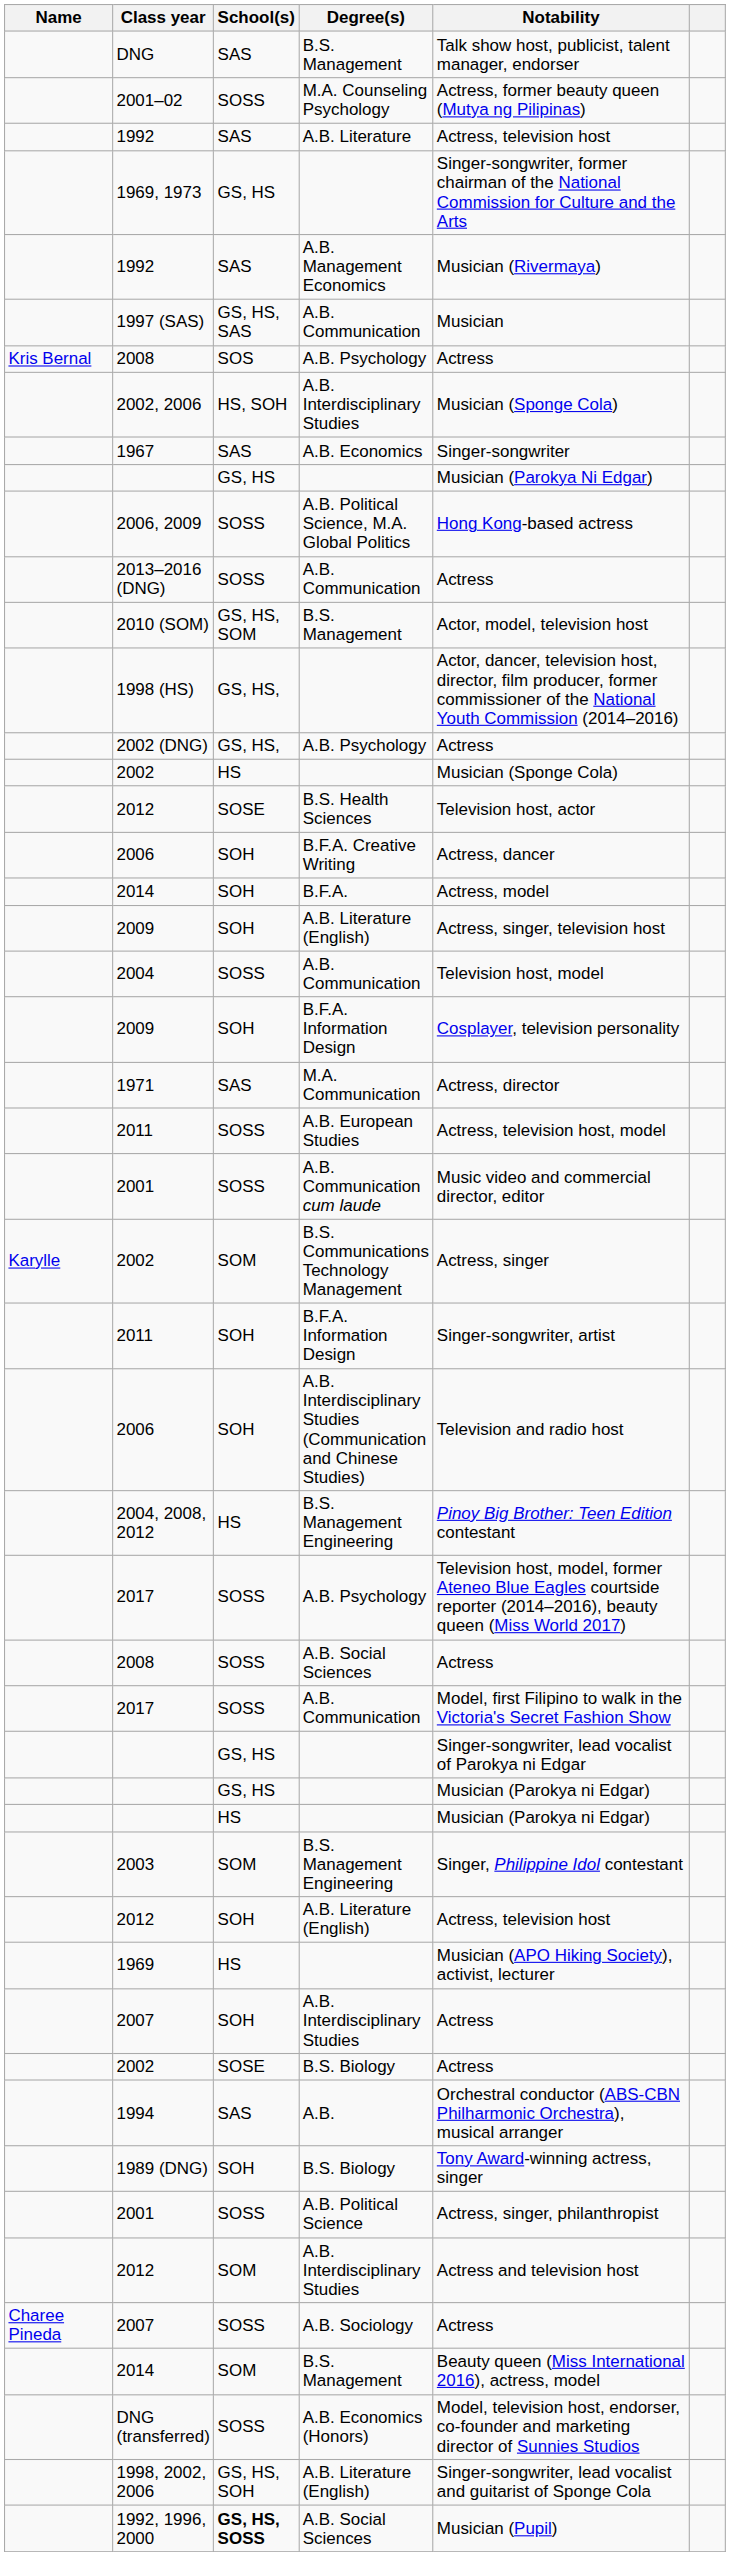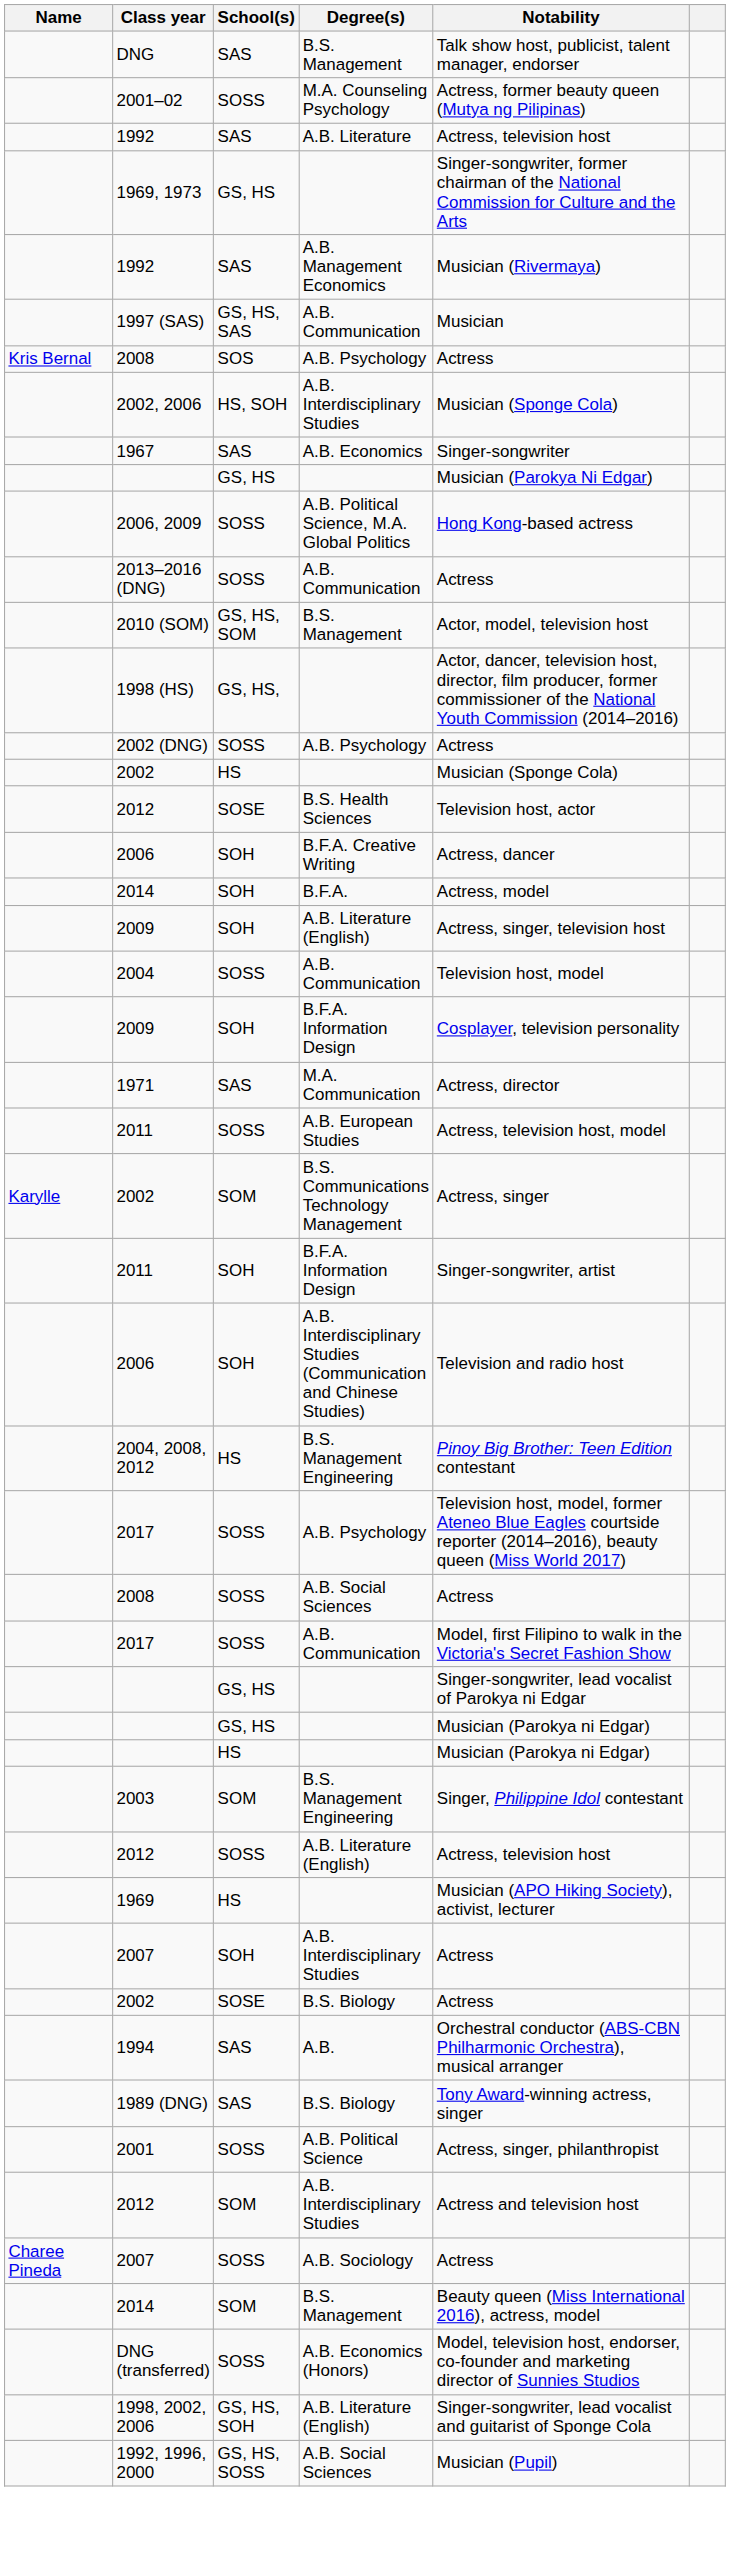 <table class="wikitable sortable" style="width:77%">
 <tr>
 <th style="width:15%;">Name</th>
 <th style="width:5%;">Class year</th>
 <th style="width:5%;">School(s)</th>
 <th style="width:15%;">Degree(s)</th>
 <th style="width:*;" class="unsortable">Notability</th>
 <th style="width:5%;" class="unsortable"></th>
 </tr>
 <tr>
 <td></td>
 <td>DNG</td>
 <td>SAS</td>
 <td>B.S. Management</td>
 <td>Talk show host, publicist, talent manager, endorser</td>
 <td></td>
 </tr>
 <tr>
 <td></td>
 <td>2001–02</td>
 <td>SOSS</td>
 <td>M.A. Counseling Psychology</td>
 <td>Actress, former beauty queen (<a href='#'>Mutya ng Pilipinas</a>)</td>
 <td></td>
 </tr>
 <tr>
 <td></td>
 <td>1992</td>
 <td>SAS</td>
 <td>A.B. Literature</td>
 <td>Actress, television host</td>
 <td></td>
 </tr>
 <tr>
 <td></td>
 <td>1969, 1973</td>
 <td>GS, HS</td>
 <td></td>
 <td>Singer-songwriter, former chairman of the <a href='#'>National Commission for Culture and the Arts</a></td>
 <td></td>
 </tr>
 <tr>
 <td></td>
 <td>1992</td>
 <td>SAS</td>
 <td>A.B. Management Economics</td>
 <td>Musician (<a href='#'>Rivermaya</a>)</td>
 <td></td>
 </tr>
 <tr>
 <td></td>
 <td>1997 (SAS)</td>
 <td>GS, HS, SAS</td>
 <td>A.B. Communication</td>
 <td>Musician</td>
 <td></td>
 </tr>
 <tr>
 <td><a href='#'>Kris Bernal</a></td>
 <td>2008</td>
 <td>SOS</td>
 <td>A.B. Psychology</td>
 <td>Actress</td>
 <td></td>
 </tr>
 <tr>
 <td></td>
 <td>2002, 2006</td>
 <td>HS, SOH</td>
 <td>A.B. Interdisciplinary Studies</td>
 <td>Musician (<a href='#'>Sponge Cola</a>)</td>
 <td></td>
 </tr>
 <tr>
 <td></td>
 <td>1967</td>
 <td>SAS</td>
 <td>A.B. Economics</td>
 <td>Singer-songwriter</td>
 <td></td>
 </tr>
 <tr>
 <td></td>
 <td></td>
 <td>GS, HS</td>
 <td></td>
 <td>Musician (<a href='#'>Parokya Ni Edgar</a>)</td>
 <td></td>
 </tr>
 <tr>
 <td></td>
 <td>2006, 2009</td>
 <td>SOSS</td>
 <td>A.B. Political Science, M.A. Global Politics</td>
 <td><a href='#'>Hong Kong</a>-based actress</td>
 <td></td>
 </tr>
 <tr>
 <td></td>
 <td>2013–2016 (DNG)</td>
 <td>SOSS</td>
 <td>A.B. Communication</td>
 <td>Actress</td>
 <td></td>
 </tr>
 <tr>
 <td></td>
 <td>2010 (SOM)</td>
 <td>GS, HS, SOM</td>
 <td>B.S. Management</td>
 <td>Actor, model, television host</td>
 <td></td>
 </tr>
 <tr>
 <td></td>
 <td>1998 (HS)</td>
 <td>GS, HS,</td>
 <td></td>
 <td>Actor, dancer, television host, director, film producer, former commissioner of the <a href='#'>National Youth Commission</a> (2014–2016)</td>
 <td></td>
 </tr>
 <tr>
 <td></td>
 <td>2002 (DNG)</td>
-<td>GS, HS,</td>
+<td>SOSS</td>
 <td>A.B. Psychology</td>
 <td>Actress</td>
 <td></td>
 </tr>
 <tr>
 <td></td>
 <td>2002</td>
 <td>HS</td>
 <td></td>
 <td>Musician (Sponge Cola)</td>
 <td></td>
 </tr>
 <tr>
 <td></td>
 <td>2012</td>
 <td>SOSE</td>
 <td>B.S. Health Sciences</td>
 <td>Television host, actor</td>
 <td></td>
 </tr>
 <tr>
 <td></td>
 <td>2006</td>
 <td>SOH</td>
 <td>B.F.A. Creative Writing</td>
 <td>Actress, dancer</td>
 <td></td>
 </tr>
 <tr>
 <td></td>
 <td>2014</td>
 <td>SOH</td>
 <td>B.F.A.</td>
 <td>Actress, model</td>
 <td></td>
 </tr>
 <tr>
 <td></td>
 <td>2009</td>
 <td>SOH</td>
 <td>A.B. Literature (English)</td>
 <td>Actress, singer, television host</td>
 <td></td>
 </tr>
 <tr>
 <td></td>
 <td>2004</td>
 <td>SOSS</td>
 <td>A.B. Communication</td>
 <td>Television host, model</td>
 <td></td>
 </tr>
 <tr>
 <td></td>
 <td>2009</td>
 <td>SOH</td>
 <td>B.F.A. Information Design</td>
 <td><a href='#'>Cosplayer</a>, television personality</td>
 <td></td>
 </tr>
 <tr>
 <td></td>
 <td>1971</td>
 <td>SAS</td>
 <td>M.A. Communication</td>
 <td>Actress, director</td>
 <td></td>
 </tr>
 <tr>
 <td></td>
 <td>2011</td>
 <td>SOSS</td>
 <td>A.B. European Studies</td>
 <td>Actress, television host, model</td>
-<td></td>
-</tr>
-<tr>
-<td></td>
-<td>2001</td>
-<td>SOSS</td>
-<td>A.B. Communication <em>cum laude</em></td>
-<td>Music video and commercial director, editor</td>
 <td></td>
 </tr>
 <tr>
 <td><a href='#'>Karylle</a></td>
 <td>2002</td>
 <td>SOM</td>
 <td>B.S. Communications Technology Management</td>
 <td>Actress, singer</td>
 <td></td>
 </tr>
 <tr>
 <td></td>
 <td>2011</td>
 <td>SOH</td>
 <td>B.F.A. Information Design</td>
 <td>Singer-songwriter, artist</td>
 <td></td>
 </tr>
 <tr>
 <td></td>
 <td>2006</td>
 <td>SOH</td>
 <td>A.B. Interdisciplinary Studies (Communication and Chinese Studies)</td>
 <td>Television and radio host</td>
 <td></td>
 </tr>
 <tr>
 <td></td>
 <td>2004, 2008, 2012</td>
 <td>HS</td>
 <td>B.S. Management Engineering</td>
 <td><em><a href='#'>Pinoy Big Brother: Teen Edition</a></em> contestant</td>
 <td></td>
 </tr>
 <tr>
 <td></td>
 <td>2017</td>
 <td>SOSS</td>
 <td>A.B. Psychology</td>
 <td>Television host, model, former <a href='#'>Ateneo Blue Eagles</a> courtside reporter (2014–2016), beauty queen (<a href='#'>Miss World 2017</a>)</td>
 <td></td>
 </tr>
 <tr>
 <td></td>
 <td>2008</td>
 <td>SOSS</td>
 <td>A.B. Social Sciences</td>
 <td>Actress</td>
 <td></td>
 </tr>
 <tr>
 <td></td>
 <td>2017</td>
 <td>SOSS</td>
 <td>A.B. Communication</td>
 <td>Model, first Filipino to walk in the <a href='#'>Victoria's Secret Fashion Show</a></td>
 <td></td>
 </tr>
 <tr>
 <td></td>
 <td></td>
 <td>GS, HS</td>
 <td></td>
 <td>Singer-songwriter, lead vocalist of Parokya ni Edgar</td>
 <td></td>
 </tr>
 <tr>
 <td></td>
 <td></td>
 <td>GS, HS</td>
 <td></td>
 <td>Musician (Parokya ni Edgar)</td>
 <td></td>
 </tr>
 <tr>
 <td></td>
 <td></td>
 <td>HS</td>
 <td></td>
 <td>Musician (Parokya ni Edgar)</td>
 <td></td>
 </tr>
 <tr>
 <td></td>
 <td>2003</td>
 <td>SOM</td>
 <td>B.S. Management Engineering</td>
 <td>Singer, <em><a href='#'>Philippine Idol</a></em> contestant</td>
 <td></td>
 </tr>
 <tr>
 <td></td>
 <td>2012</td>
-<td>SOH</td>
+<td>SOSS</td>
 <td>A.B. Literature (English)</td>
 <td>Actress, television host</td>
 <td></td>
 </tr>
 <tr>
 <td></td>
 <td>1969</td>
 <td>HS</td>
 <td></td>
 <td>Musician (<a href='#'>APO Hiking Society</a>), activist, lecturer</td>
 <td></td>
 </tr>
 <tr>
 <td></td>
 <td>2007</td>
 <td>SOH</td>
 <td>A.B. Interdisciplinary Studies</td>
 <td>Actress</td>
 <td></td>
 </tr>
 <tr>
 <td></td>
 <td>2002</td>
 <td>SOSE</td>
 <td>B.S. Biology</td>
 <td>Actress</td>
 <td></td>
 </tr>
 <tr>
 <td></td>
 <td>1994</td>
 <td>SAS</td>
 <td>A.B.</td>
 <td>Orchestral conductor (<a href='#'>ABS-CBN Philharmonic Orchestra</a>), musical arranger</td>
 <td></td>
 </tr>
 <tr>
 <td></td>
 <td>1989 (DNG)</td>
-<td>SOH</td>
+<td>SAS</td>
 <td>B.S. Biology</td>
 <td><a href='#'>Tony Award</a>-winning actress, singer</td>
 <td></td>
 </tr>
 <tr>
 <td></td>
 <td>2001</td>
 <td>SOSS</td>
 <td>A.B. Political Science</td>
 <td>Actress, singer, philanthropist</td>
 <td></td>
 </tr>
 <tr>
 <td></td>
 <td>2012</td>
 <td>SOM</td>
 <td>A.B. Interdisciplinary Studies</td>
 <td>Actress and television host</td>
 <td></td>
 </tr>
 <tr>
 <td><a href='#'>Charee Pineda</a></td>
 <td>2007</td>
 <td>SOSS</td>
 <td>A.B. Sociology</td>
 <td>Actress</td>
 <td></td>
 </tr>
 <tr>
 <td></td>
 <td>2014</td>
 <td>SOM</td>
 <td>B.S. Management</td>
 <td>Beauty queen (<a href='#'>Miss International 2016</a>), actress, model</td>
 <td></td>
 </tr>
 <tr>
 <td></td>
 <td>DNG (transferred)</td>
 <td>SOSS</td>
 <td>A.B. Economics (Honors)</td>
 <td>Model, television host, endorser, co-founder and marketing director of <a href='#'>Sunnies Studios</a></td>
 <td></td>
 </tr>
 <tr>
 <td></td>
 <td>1998, 2002, 2006</td>
 <td>GS, HS, SOH</td>
 <td>A.B. Literature (English)</td>
 <td>Singer-songwriter, lead vocalist and guitarist of Sponge Cola</td>
 <td></td>
 </tr>
 <tr>
 <td></td>
 <td>1992, 1996, 2000</td>
-<td><strong>GS, HS, SOSS</strong></td>
+<td>GS, HS, SOSS</td>
 <td>A.B. Social Sciences</td>
 <td>Musician (<a href='#'>Pupil</a>)</td>
 <td></td>
 </tr>
 </table>
